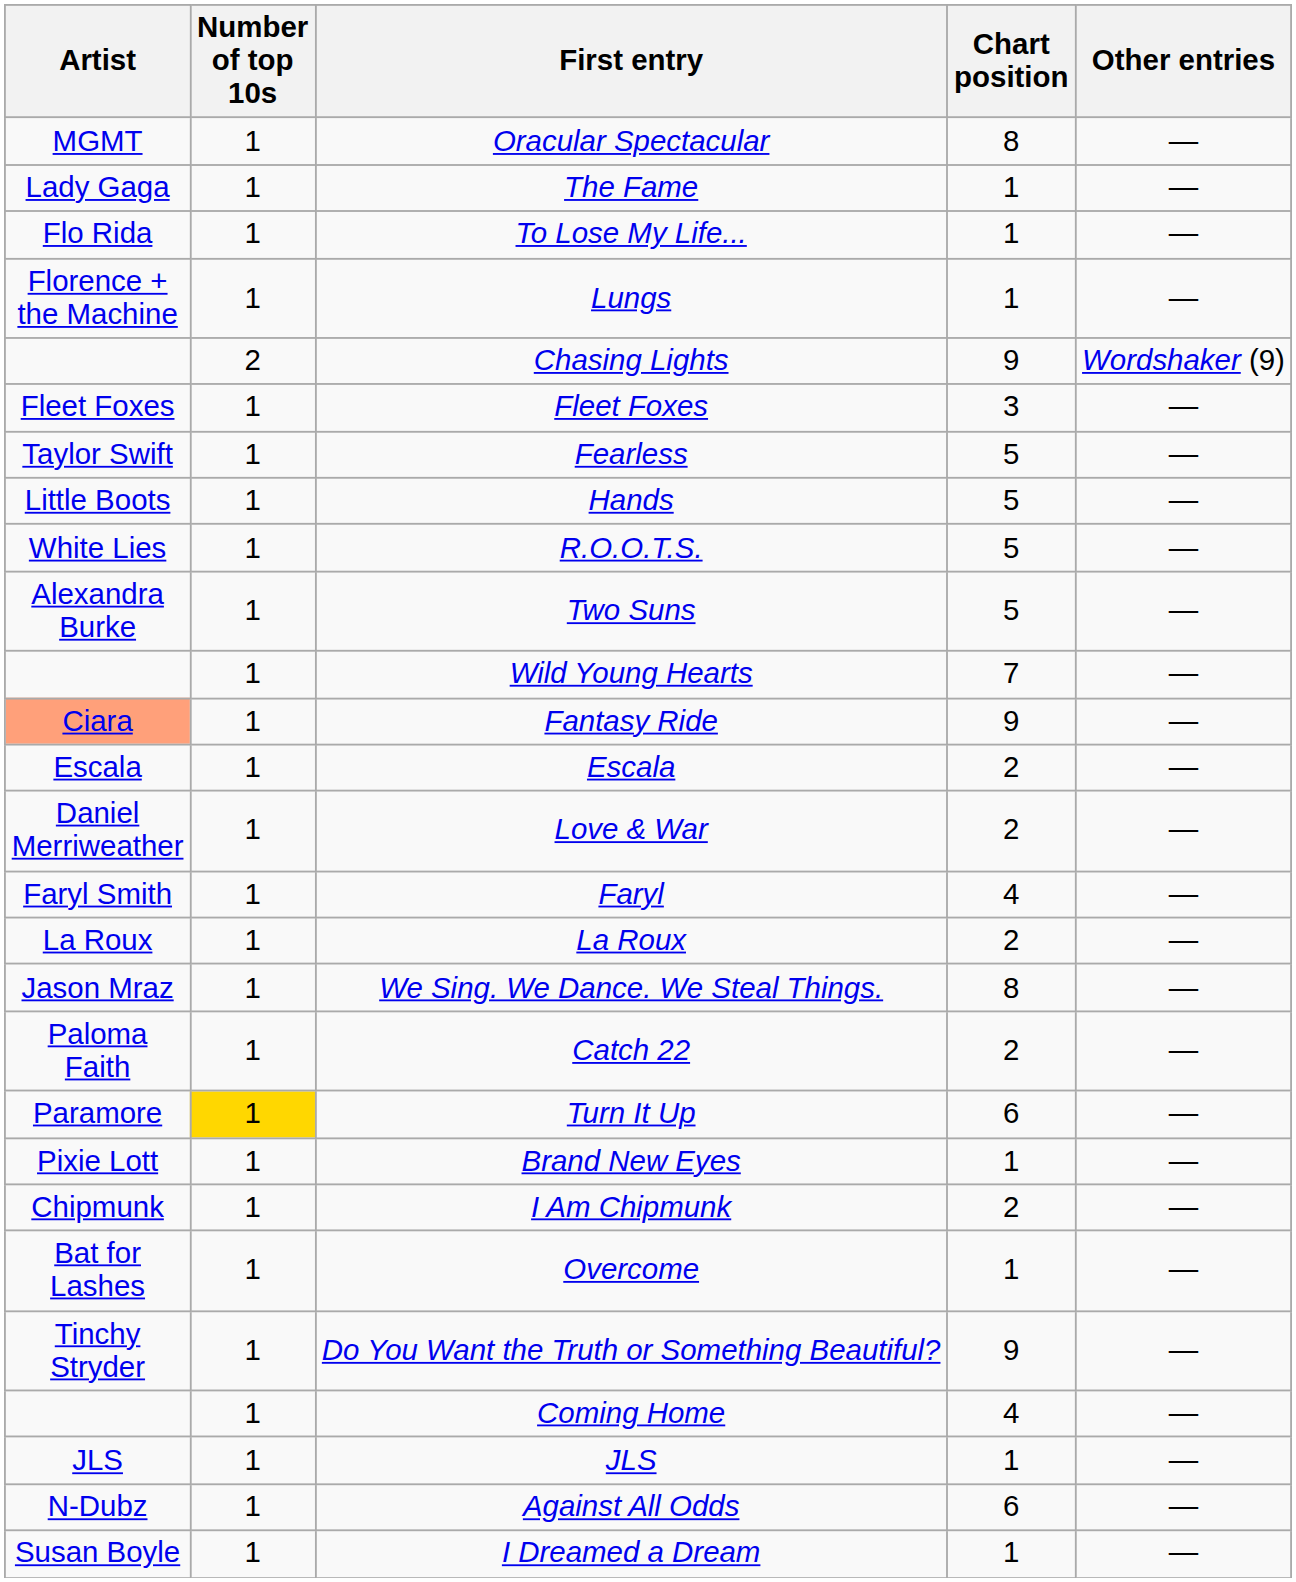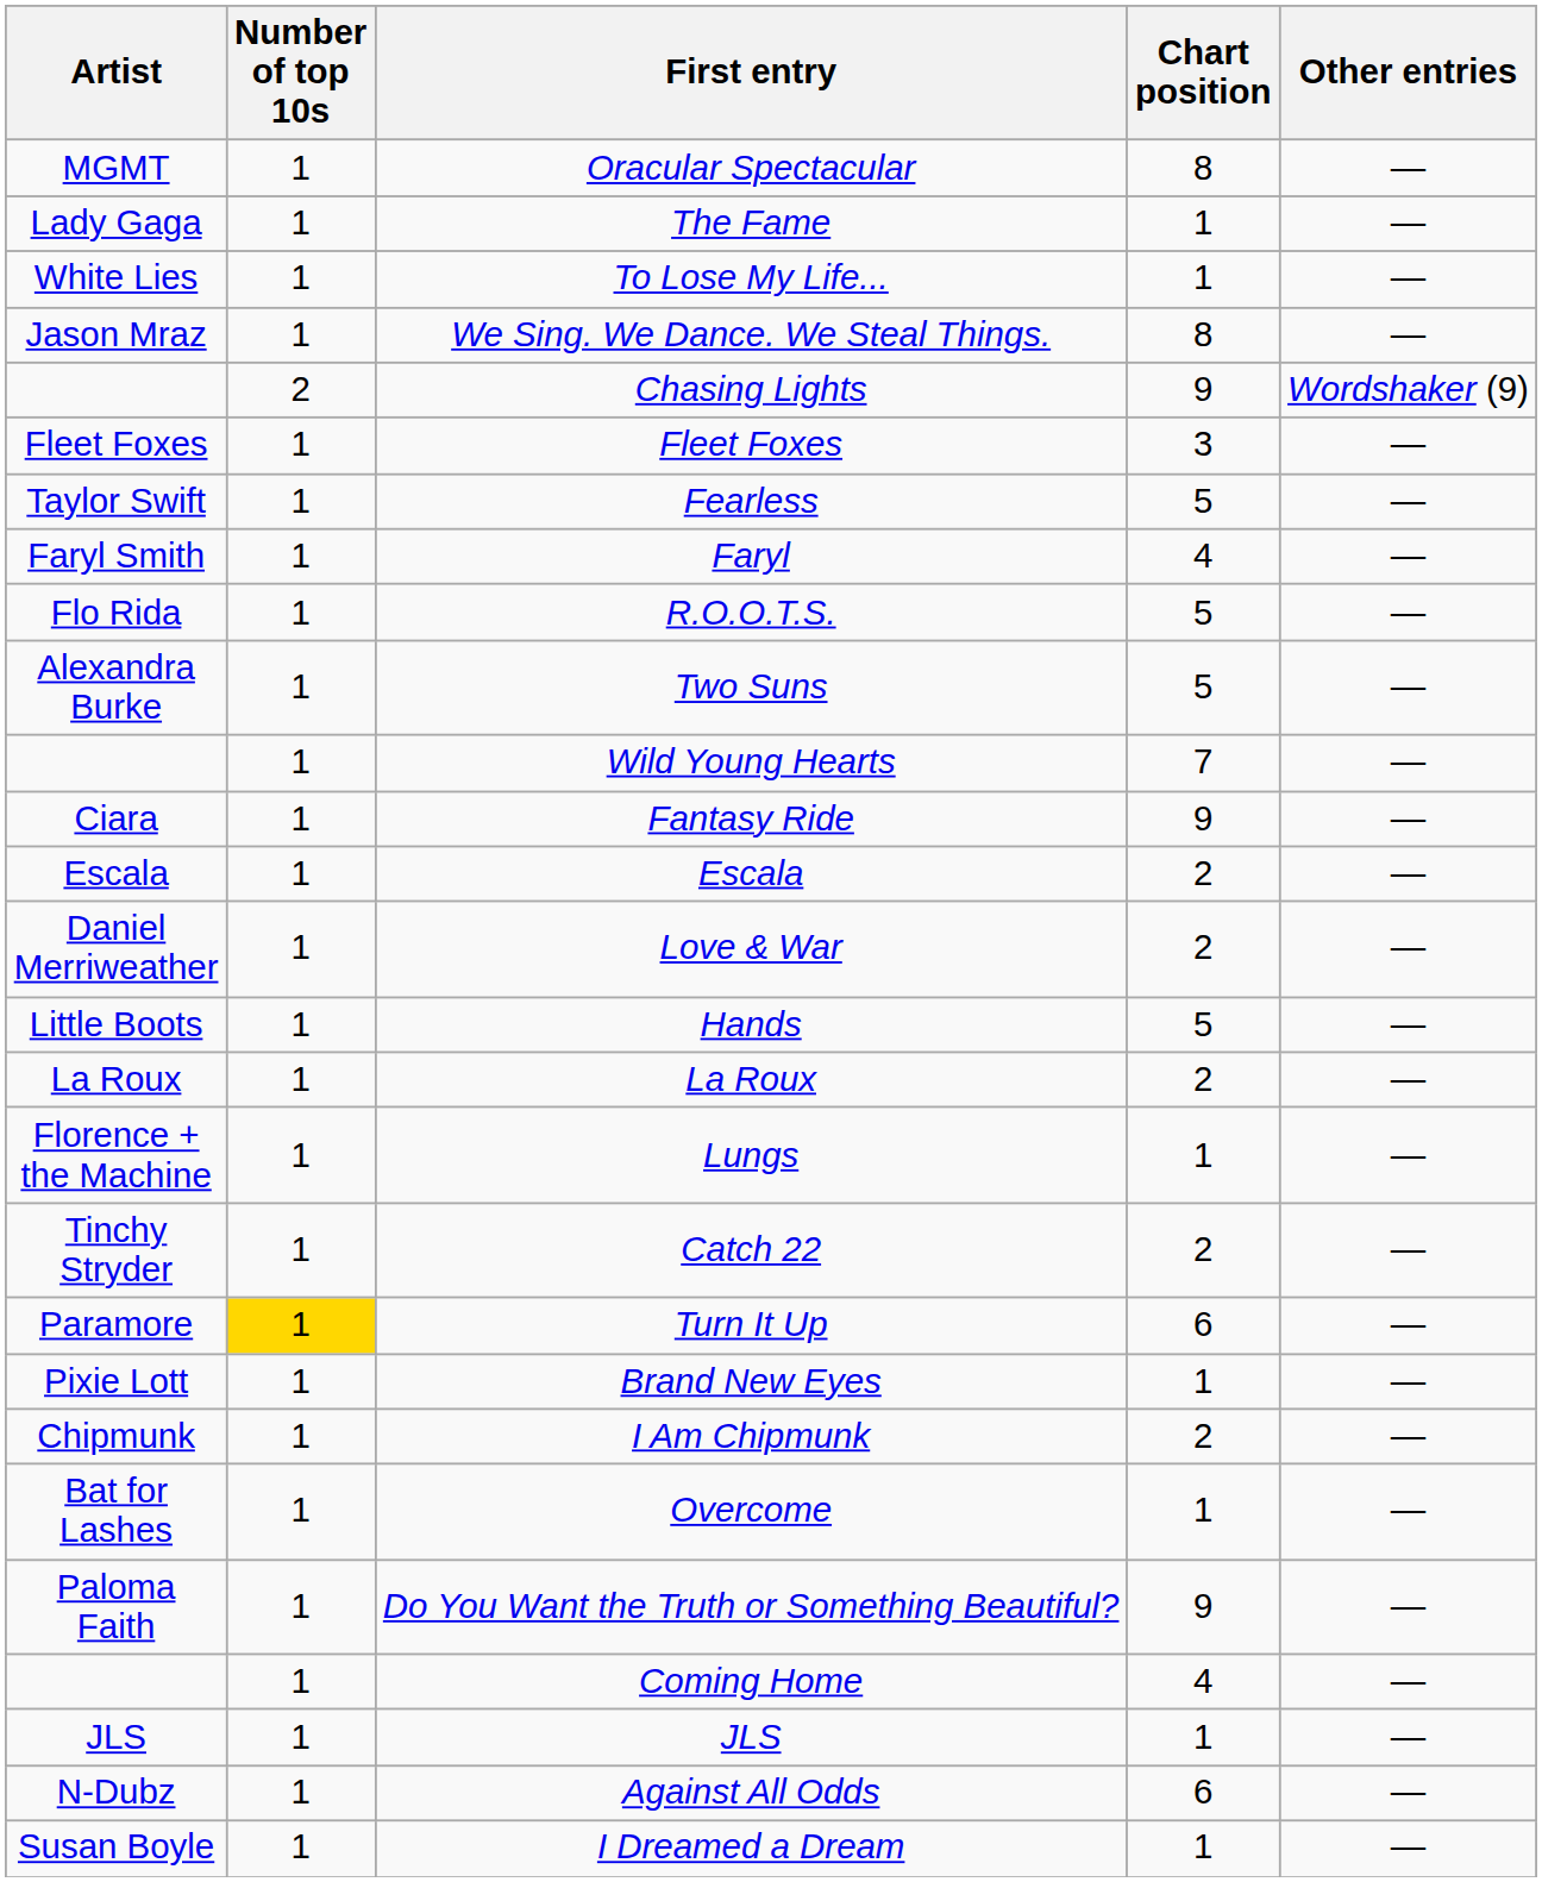 <table class="wikitable sortable mw-collapsible mw-collapsed" style="text-align: center;">
 <tr>
 <th scope="col" style="width:55px;">Artist</th>
 <th scope="col" style="width:55px;" data-sort-type="number">Number of top 10s</th>
 <th scope="col" style="text-align:center;">First entry</th>
 <th scope="col" style="width:55px;" data-sort-type="number">Chart position</th>
 <th scope="col" style="text-align:center;">Other entries</th>
 </tr>
 <tr>
 <td><a href='#'>MGMT</a></td>
 <td>1</td>
 <td><em><a href='#'>Oracular Spectacular</a></em></td>
 <td>8</td>
 <td>—</td>
 </tr>
 <tr>
 <td><a href='#'>Lady Gaga</a></td>
 <td>1</td>
 <td><em><a href='#'>The Fame</a></em></td>
 <td>1</td>
 <td>—</td>
 </tr>
 <tr>
-<td><a href='#'>Flo Rida</a></td>
+<td><a href='#'>White Lies</a></td>
 <td>1</td>
 <td><em><a href='#'>To Lose My Life...</a></em></td>
 <td>1</td>
 <td>—</td>
 </tr>
 <tr>
-<td><a href='#'>Florence + the Machine</a></td>
+<td><a href='#'>Jason Mraz</a></td>
 <td>1</td>
-<td><em><a href='#'>Lungs</a></em></td>
-<td>1</td>
+<td><em><a href='#'>We Sing. We Dance. We Steal Things.</a></em></td>
+<td>8</td>
 <td>—</td>
 </tr>
 <tr>
 <td></td>
 <td>2</td>
 <td><em><a href='#'>Chasing Lights</a></em></td>
 <td>9</td>
 <td><em><a href='#'>Wordshaker</a></em> (9)</td>
 </tr>
 <tr>
 <td><a href='#'>Fleet Foxes</a></td>
 <td>1</td>
 <td><em><a href='#'>Fleet Foxes</a></em></td>
 <td>3</td>
 <td>—</td>
 </tr>
 <tr>
 <td><a href='#'>Taylor Swift</a></td>
 <td>1</td>
 <td><em><a href='#'>Fearless</a></em></td>
 <td>5</td>
 <td>—</td>
 </tr>
 <tr>
-<td><a href='#'>Little Boots</a></td>
+<td><a href='#'>Faryl Smith</a></td>
 <td>1</td>
-<td><em><a href='#'>Hands</a></em></td>
-<td>5</td>
+<td><em><a href='#'>Faryl</a></em></td>
+<td>4</td>
 <td>—</td>
 </tr>
 <tr>
-<td><a href='#'>White Lies</a></td>
+<td><a href='#'>Flo Rida</a></td>
 <td>1</td>
 <td><em><a href='#'>R.O.O.T.S.</a></em></td>
 <td>5</td>
 <td>—</td>
 </tr>
 <tr>
 <td><a href='#'>Alexandra Burke</a></td>
 <td>1</td>
 <td><em><a href='#'>Two Suns</a></em></td>
 <td>5</td>
 <td>—</td>
 </tr>
 <tr>
 <td></td>
 <td>1</td>
 <td><em><a href='#'>Wild Young Hearts</a></em></td>
 <td>7</td>
 <td>—</td>
 </tr>
 <tr>
-<td style="background: lightsalmon;"><a href='#'>Ciara</a></td>
+<td><a href='#'>Ciara</a></td>
 <td>1</td>
 <td><em><a href='#'>Fantasy Ride</a></em></td>
 <td>9</td>
 <td>—</td>
 </tr>
 <tr>
 <td><a href='#'>Escala</a></td>
 <td>1</td>
 <td><em><a href='#'>Escala</a></em></td>
 <td>2</td>
 <td>—</td>
 </tr>
 <tr>
 <td><a href='#'>Daniel Merriweather</a></td>
 <td>1</td>
 <td><em><a href='#'>Love & War</a></em></td>
 <td>2</td>
 <td>—</td>
 </tr>
 <tr>
-<td><a href='#'>Faryl Smith</a></td>
+<td><a href='#'>Little Boots</a></td>
 <td>1</td>
-<td><em><a href='#'>Faryl</a></em></td>
-<td>4</td>
+<td><em><a href='#'>Hands</a></em></td>
+<td>5</td>
 <td>—</td>
 </tr>
 <tr>
 <td><a href='#'>La Roux</a></td>
 <td>1</td>
 <td><em><a href='#'>La Roux</a></em></td>
 <td>2</td>
 <td>—</td>
 </tr>
 <tr>
-<td><a href='#'>Jason Mraz</a></td>
+<td><a href='#'>Florence + the Machine</a></td>
 <td>1</td>
-<td><em><a href='#'>We Sing. We Dance. We Steal Things.</a></em></td>
-<td>8</td>
+<td><em><a href='#'>Lungs</a></em></td>
+<td>1</td>
 <td>—</td>
 </tr>
 <tr>
-<td><a href='#'>Paloma Faith</a></td>
+<td><a href='#'>Tinchy Stryder</a></td>
 <td>1</td>
 <td><em><a href='#'>Catch 22</a></em></td>
 <td>2</td>
 <td>—</td>
 </tr>
 <tr>
 <td><a href='#'>Paramore</a></td>
 <td style="background: gold;">1</td>
 <td><em><a href='#'>Turn It Up</a></em></td>
 <td>6</td>
 <td>—</td>
 </tr>
 <tr>
 <td><a href='#'>Pixie Lott</a></td>
 <td>1</td>
 <td><em><a href='#'>Brand New Eyes</a></em></td>
 <td>1</td>
 <td>—</td>
 </tr>
 <tr>
 <td><a href='#'>Chipmunk</a></td>
 <td>1</td>
 <td><em><a href='#'>I Am Chipmunk</a></em></td>
 <td>2</td>
 <td>—</td>
 </tr>
 <tr>
 <td><a href='#'>Bat for Lashes</a></td>
 <td>1</td>
 <td><em><a href='#'>Overcome</a></em></td>
 <td>1</td>
 <td>—</td>
 </tr>
 <tr>
-<td><a href='#'>Tinchy Stryder</a></td>
+<td><a href='#'>Paloma Faith</a></td>
 <td>1</td>
 <td><em><a href='#'>Do You Want the Truth or Something Beautiful?</a></em></td>
 <td>9</td>
 <td>—</td>
 </tr>
 <tr>
 <td></td>
 <td>1</td>
 <td><em><a href='#'>Coming Home</a></em></td>
 <td>4</td>
 <td>—</td>
 </tr>
 <tr>
 <td><a href='#'>JLS</a></td>
 <td>1</td>
 <td><em><a href='#'>JLS</a></em></td>
 <td>1</td>
 <td>—</td>
 </tr>
 <tr>
 <td><a href='#'>N-Dubz</a></td>
 <td>1</td>
 <td><em><a href='#'>Against All Odds</a></em></td>
 <td>6</td>
 <td>—</td>
 </tr>
 <tr>
 <td><a href='#'>Susan Boyle</a></td>
 <td>1</td>
 <td><em><a href='#'>I Dreamed a Dream</a></em></td>
 <td>1</td>
 <td>—</td>
 </tr>
 </table>
